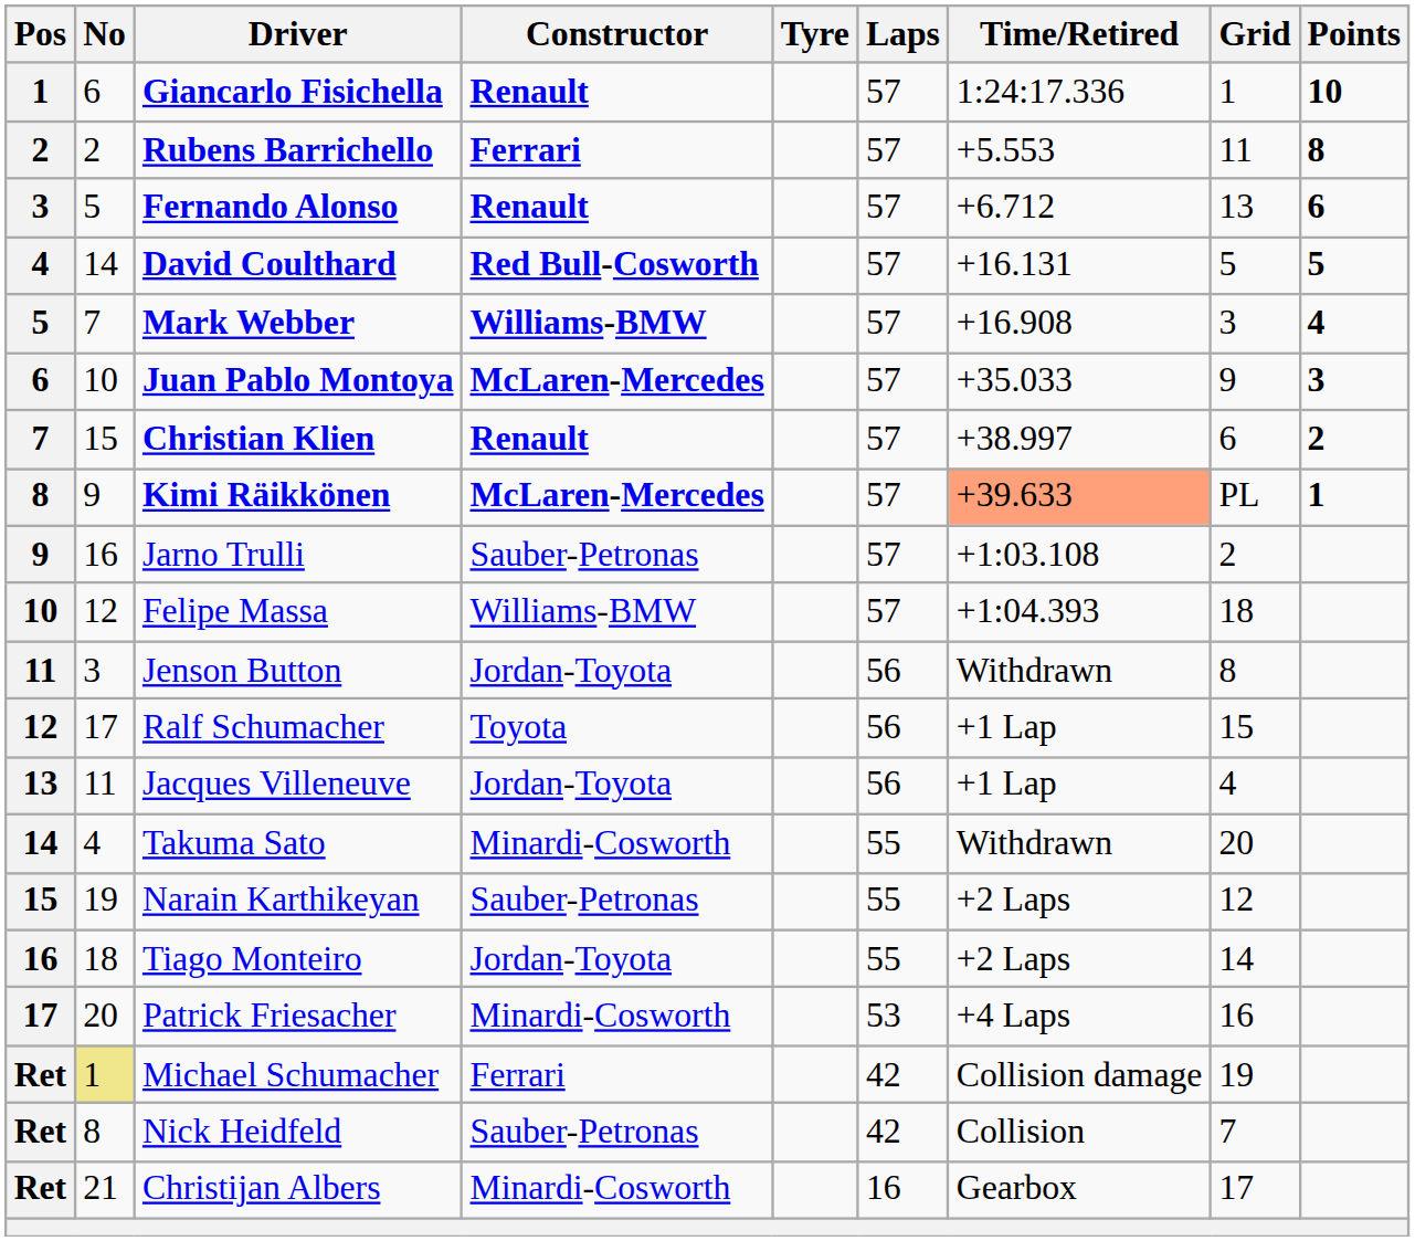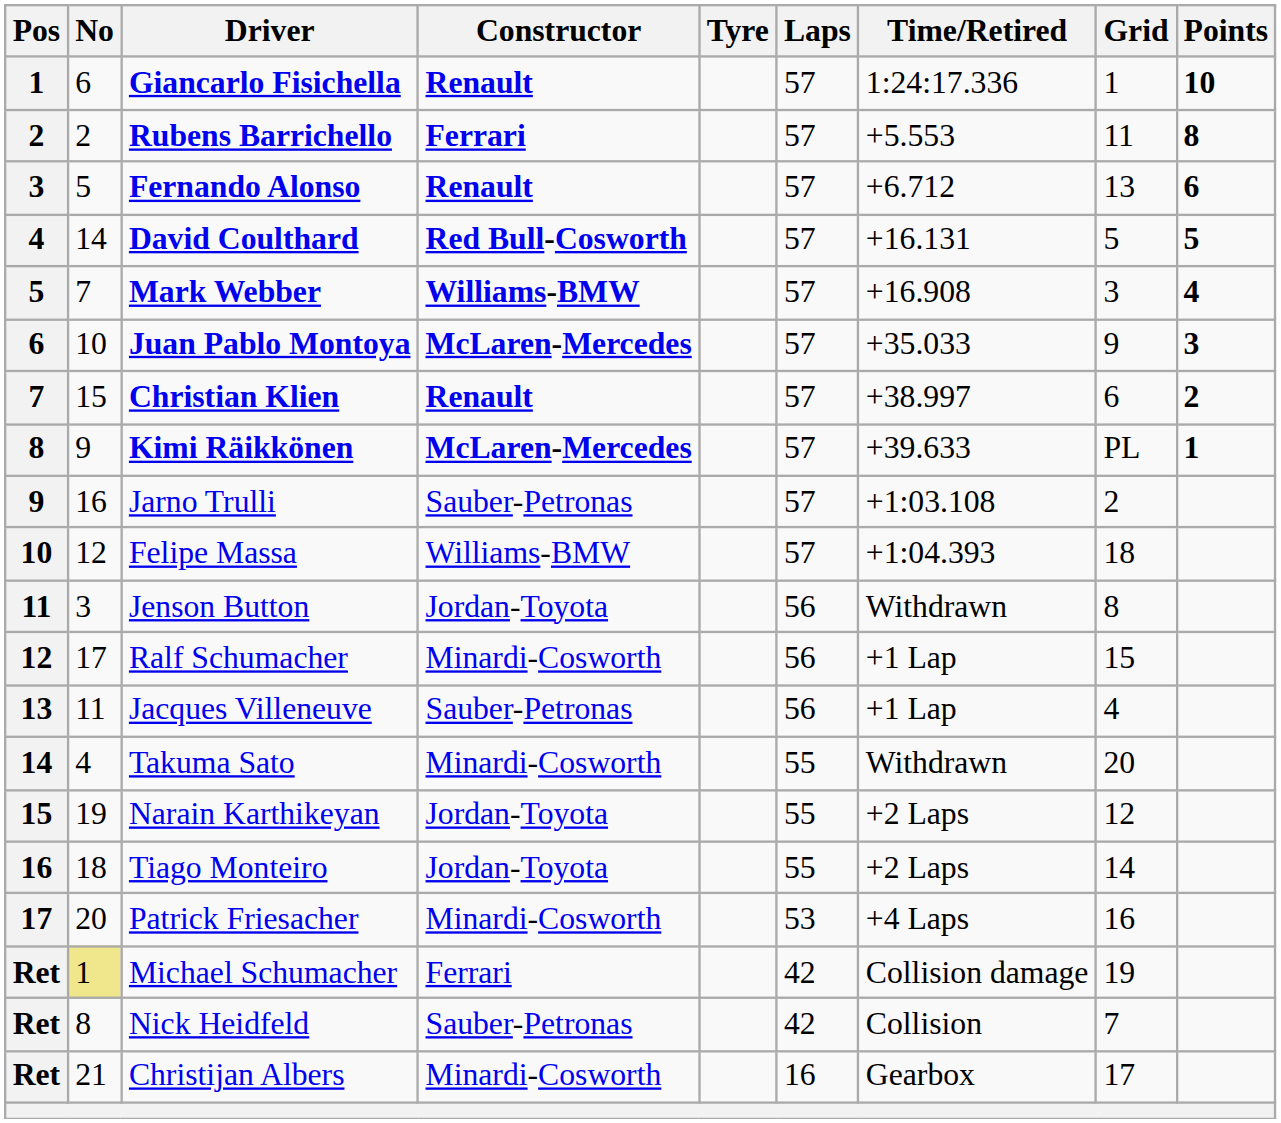 <table class="wikitable" style="font-size: 85%;">
 <tr>
 <th>Pos</th>
 <th>No</th>
 <th>Driver</th>
 <th>Constructor</th>
 <th>Tyre</th>
 <th>Laps</th>
 <th>Time/Retired</th>
 <th>Grid</th>
 <th>Points</th>
 </tr>
 <tr>
 <th>1</th>
 <td>6</td>
 <td> <strong><a href='#'>Giancarlo Fisichella</a></strong></td>
 <td><strong><a href='#'>Renault</a></strong></td>
 <td></td>
 <td>57</td>
 <td>1:24:17.336</td>
 <td>1</td>
 <td><strong>10</strong></td>
 </tr>
 <tr>
 <th>2</th>
 <td>2</td>
 <td> <strong><a href='#'>Rubens Barrichello</a></strong></td>
 <td><strong><a href='#'>Ferrari</a></strong></td>
 <td></td>
 <td>57</td>
 <td>+5.553</td>
 <td>11</td>
 <td><strong>8</strong></td>
 </tr>
 <tr>
 <th>3</th>
 <td>5</td>
 <td> <strong><a href='#'>Fernando Alonso</a></strong></td>
 <td><strong><a href='#'>Renault</a></strong></td>
 <td></td>
 <td>57</td>
 <td>+6.712</td>
 <td>13</td>
 <td><strong>6</strong></td>
 </tr>
 <tr>
 <th>4</th>
 <td>14</td>
 <td> <strong><a href='#'>David Coulthard</a></strong></td>
 <td><strong><a href='#'>Red Bull</a>-<a href='#'>Cosworth</a></strong></td>
 <td></td>
 <td>57</td>
 <td>+16.131</td>
 <td>5</td>
 <td><strong>5</strong></td>
 </tr>
 <tr>
 <th>5</th>
 <td>7</td>
 <td> <strong><a href='#'>Mark Webber</a></strong></td>
 <td><strong><a href='#'>Williams</a>-<a href='#'>BMW</a></strong></td>
 <td></td>
 <td>57</td>
 <td>+16.908</td>
 <td>3</td>
 <td><strong>4</strong></td>
 </tr>
 <tr>
 <th>6</th>
 <td>10</td>
 <td> <strong><a href='#'>Juan Pablo Montoya</a></strong></td>
 <td><strong><a href='#'>McLaren</a>-<a href='#'>Mercedes</a></strong></td>
 <td></td>
 <td>57</td>
 <td>+35.033</td>
 <td>9</td>
 <td><strong>3</strong></td>
 </tr>
 <tr>
 <th>7</th>
 <td>15</td>
 <td> <strong><a href='#'>Christian Klien</a></strong></td>
 <td><strong><a href='#'>Renault</a></strong></td>
 <td></td>
 <td>57</td>
 <td>+38.997</td>
 <td>6</td>
 <td><strong>2</strong></td>
 </tr>
 <tr>
 <th>8</th>
 <td>9</td>
 <td> <strong><a href='#'>Kimi Räikkönen</a></strong></td>
 <td><strong><a href='#'>McLaren</a>-<a href='#'>Mercedes</a></strong></td>
 <td></td>
 <td>57</td>
-<td style="background: lightsalmon;">+39.633</td>
+<td>+39.633</td>
 <td>PL</td>
 <td><strong>1</strong></td>
 </tr>
 <tr>
 <th>9</th>
 <td>16</td>
 <td> <a href='#'>Jarno Trulli</a></td>
 <td><a href='#'>Sauber</a>-<a href='#'>Petronas</a></td>
 <td></td>
 <td>57</td>
 <td>+1:03.108</td>
 <td>2</td>
 <td> </td>
 </tr>
 <tr>
 <th>10</th>
 <td>12</td>
 <td> <a href='#'>Felipe Massa</a></td>
 <td><a href='#'>Williams</a>-<a href='#'>BMW</a></td>
 <td></td>
 <td>57</td>
 <td>+1:04.393</td>
 <td>18</td>
 <td> </td>
 </tr>
 <tr>
 <th>11</th>
 <td>3</td>
 <td> <a href='#'>Jenson Button</a></td>
 <td><a href='#'>Jordan</a>-<a href='#'>Toyota</a></td>
 <td></td>
 <td>56</td>
 <td>Withdrawn</td>
 <td>8</td>
 <td> </td>
 </tr>
 <tr>
 <th>12</th>
 <td>17</td>
 <td> <a href='#'>Ralf Schumacher</a></td>
-<td><a href='#'>Toyota</a></td>
+<td><a href='#'>Minardi</a>-<a href='#'>Cosworth</a></td>
 <td></td>
 <td>56</td>
 <td>+1 Lap</td>
 <td>15</td>
 <td> </td>
 </tr>
 <tr>
 <th>13</th>
 <td>11</td>
 <td> <a href='#'>Jacques Villeneuve</a></td>
-<td><a href='#'>Jordan</a>-<a href='#'>Toyota</a></td>
+<td><a href='#'>Sauber</a>-<a href='#'>Petronas</a></td>
 <td></td>
 <td>56</td>
 <td>+1 Lap</td>
 <td>4</td>
 <td> </td>
 </tr>
 <tr>
 <th>14</th>
 <td>4</td>
 <td> <a href='#'>Takuma Sato</a></td>
 <td><a href='#'>Minardi</a>-<a href='#'>Cosworth</a></td>
 <td></td>
 <td>55</td>
 <td>Withdrawn</td>
 <td>20</td>
 <td> </td>
 </tr>
 <tr>
 <th>15</th>
 <td>19</td>
 <td> <a href='#'>Narain Karthikeyan</a></td>
-<td><a href='#'>Sauber</a>-<a href='#'>Petronas</a></td>
+<td><a href='#'>Jordan</a>-<a href='#'>Toyota</a></td>
 <td></td>
 <td>55</td>
 <td>+2 Laps</td>
 <td>12</td>
 <td> </td>
 </tr>
 <tr>
 <th>16</th>
 <td>18</td>
 <td> <a href='#'>Tiago Monteiro</a></td>
 <td><a href='#'>Jordan</a>-<a href='#'>Toyota</a></td>
 <td></td>
 <td>55</td>
 <td>+2 Laps</td>
 <td>14</td>
 <td> </td>
 </tr>
 <tr>
 <th>17</th>
 <td>20</td>
 <td> <a href='#'>Patrick Friesacher</a></td>
 <td><a href='#'>Minardi</a>-<a href='#'>Cosworth</a></td>
 <td></td>
 <td>53</td>
 <td>+4 Laps</td>
 <td>16</td>
 <td> </td>
 </tr>
 <tr>
 <th>Ret</th>
 <td style="background: khaki;">1</td>
 <td> <a href='#'>Michael Schumacher</a></td>
 <td><a href='#'>Ferrari</a></td>
 <td></td>
 <td>42</td>
 <td>Collision damage</td>
 <td>19</td>
 <td> </td>
 </tr>
 <tr>
 <th>Ret</th>
 <td>8</td>
 <td> <a href='#'>Nick Heidfeld</a></td>
 <td><a href='#'>Sauber</a>-<a href='#'>Petronas</a></td>
 <td></td>
 <td>42</td>
 <td>Collision</td>
 <td>7</td>
 <td> </td>
 </tr>
 <tr>
 <th>Ret</th>
 <td>21</td>
 <td> <a href='#'>Christijan Albers</a></td>
 <td><a href='#'>Minardi</a>-<a href='#'>Cosworth</a></td>
 <td></td>
 <td>16</td>
 <td>Gearbox</td>
 <td>17</td>
 <td> </td>
 </tr>
 <tr>
 <th colspan="9"></th>
 </tr>
 </table>
